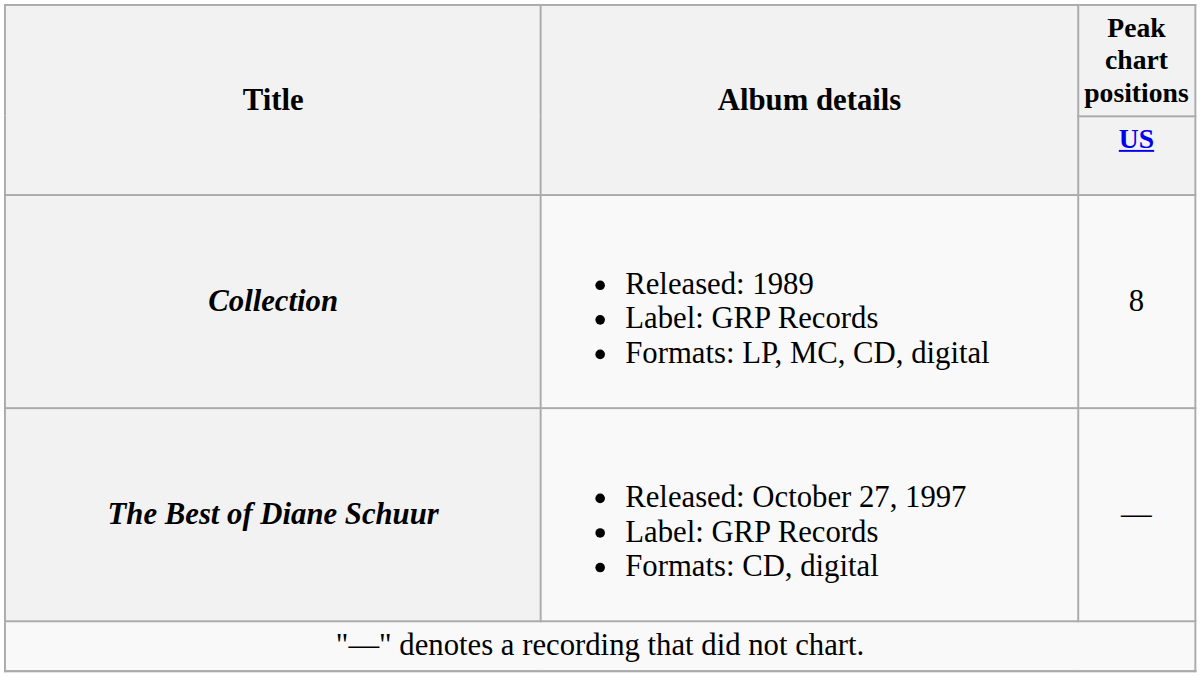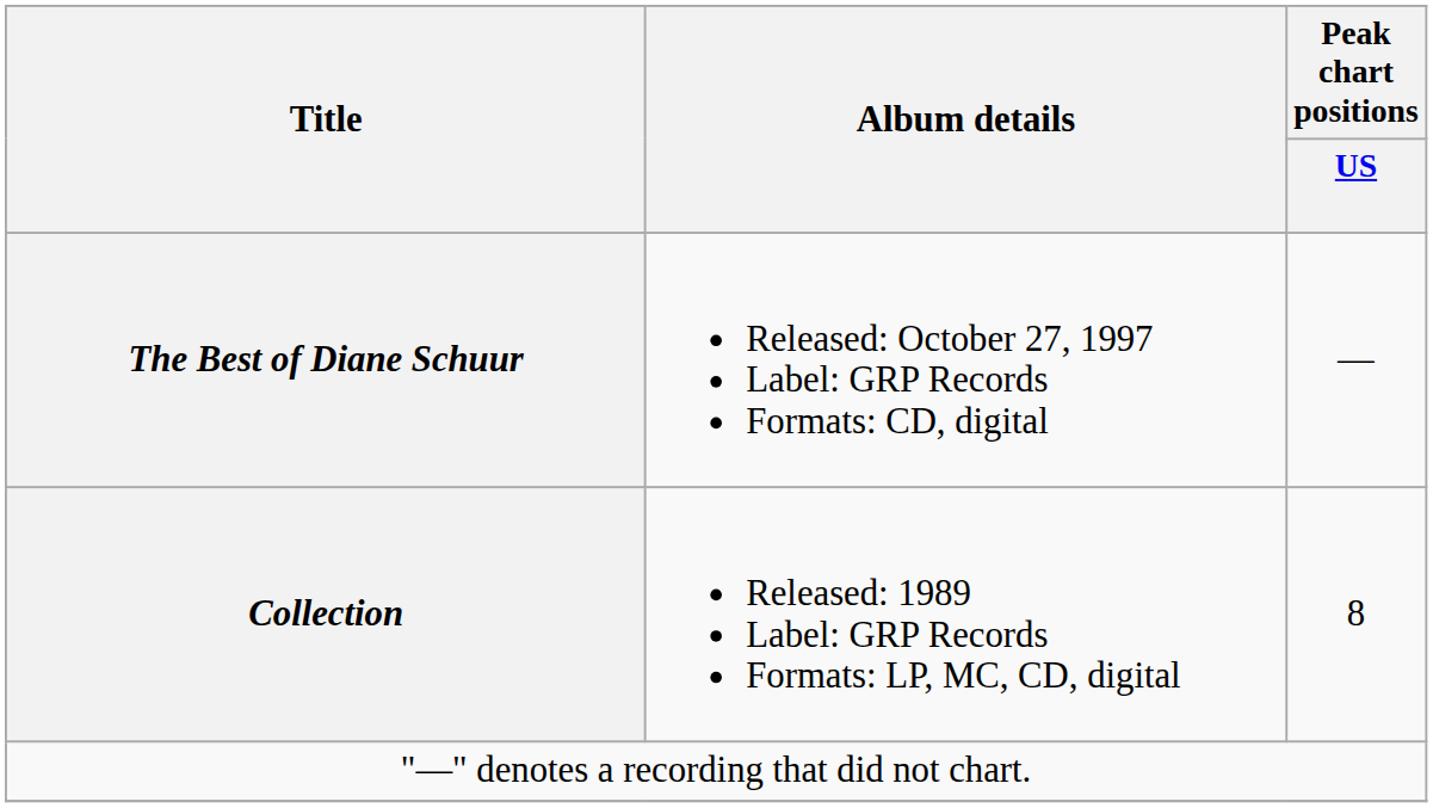 <table class="wikitable plainrowheaders" style="text-align:center;">
 <tr>
 <th scope="col" rowspan="2" style="width:17em;">Title</th>
 <th scope="col" rowspan="2" style="width:17em;">Album details</th>
 <th scope="col" colspan="1" style="width:3em;font-size:90%;">Peak chart positions</th>
 </tr>
 <tr>
 <th scope="col" style="width:3em;font-size:90%;"><a href='#'>US</a><br><a href='#'></a><br></th>
 </tr>
 <tr>
+<th scope="row"><em>The Best of Diane Schuur</em></th>
+<td align=left><br><ul><li>Released: October 27, 1997</li><li>Label: GRP Records</li><li>Formats: CD, digital</li></ul></td>
+<td>—</td>
+</tr>
+<tr>
 <th scope="row"><em>Collection</em></th>
 <td align=left><br><ul><li>Released: 1989</li><li>Label: GRP Records</li><li>Formats: LP, MC, CD, digital</li></ul></td>
 <td>8</td>
-</tr>
-<tr>
-<th scope="row"><em>The Best of Diane Schuur</em></th>
-<td align=left><br><ul><li>Released: October 27, 1997</li><li>Label: GRP Records</li><li>Formats: CD, digital</li></ul></td>
-<td>—</td>
 </tr>
 <tr>
 <td colspan="3" style="text-align:center;" style="font-size:90%">"—" denotes a recording that did not chart.</td>
 </tr>
 <tr>
 </tr>
 </table>
